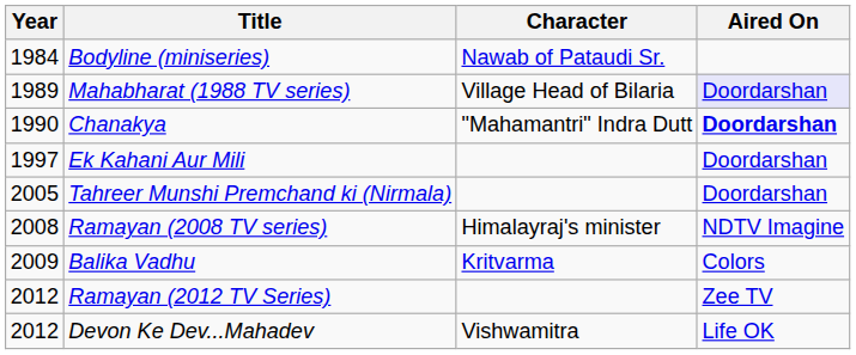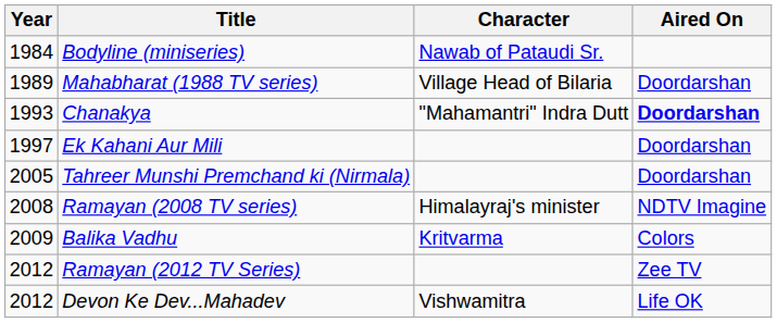 <table class="wikitable">
 <tr>
 <th>Year</th>
 <th>Title</th>
 <th>Character</th>
 <th>Aired On</th>
 </tr>
 <tr>
 <td>1984</td>
 <td><em><a href='#'>Bodyline (miniseries)</a></em></td>
 <td><a href='#'>Nawab of Pataudi Sr.</a></td>
 <td></td>
 </tr>
 <tr>
 <td>1989</td>
 <td><em><a href='#'>Mahabharat (1988 TV series)</a></em></td>
 <td>Village Head of Bilaria</td>
-<td style="background: lavender;"><a href='#'>Doordarshan</a></td>
+<td><a href='#'>Doordarshan</a></td>
 </tr>
 <tr>
-<td>1990</td>
+<td>1993</td>
 <td><em><a href='#'>Chanakya</a></em></td>
 <td>"Mahamantri" Indra Dutt</td>
 <td><strong><a href='#'>Doordarshan</a></strong></td>
 </tr>
 <tr>
 <td>1997</td>
 <td><em><a href='#'>Ek Kahani Aur Mili</a></em></td>
 <td></td>
 <td><a href='#'>Doordarshan</a></td>
 </tr>
 <tr>
 <td>2005</td>
 <td><em><a href='#'>Tahreer Munshi Premchand ki (Nirmala)</a></em></td>
 <td></td>
 <td><a href='#'>Doordarshan</a></td>
 </tr>
 <tr>
 <td>2008</td>
 <td><em><a href='#'>Ramayan (2008 TV series)</a></em></td>
 <td>Himalayraj's minister</td>
 <td><a href='#'>NDTV Imagine</a></td>
 </tr>
 <tr>
 <td>2009</td>
 <td><em><a href='#'>Balika Vadhu</a></em></td>
 <td><a href='#'>Kritvarma</a></td>
 <td><a href='#'>Colors</a></td>
 </tr>
 <tr>
 <td>2012</td>
 <td><em><a href='#'>Ramayan (2012 TV Series)</a></em></td>
 <td></td>
 <td><a href='#'>Zee TV</a></td>
 </tr>
 <tr>
 <td>2012</td>
 <td><em>Devon Ke Dev...Mahadev</em></td>
 <td>Vishwamitra</td>
 <td><a href='#'>Life OK</a></td>
 </tr>
 </table>
